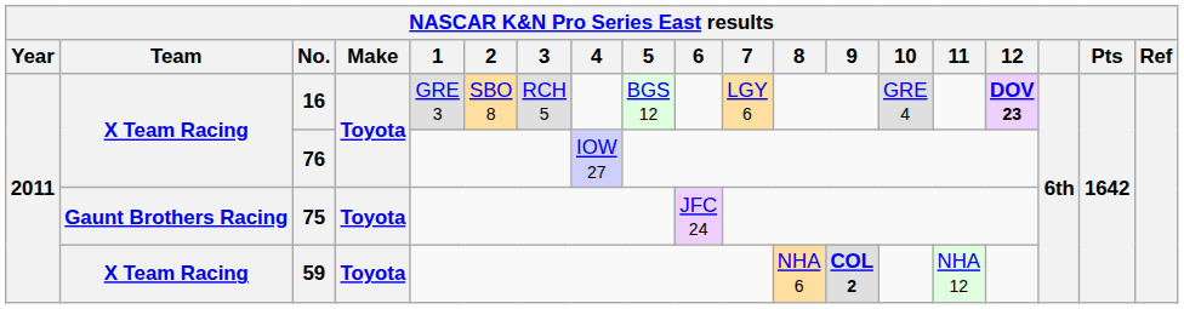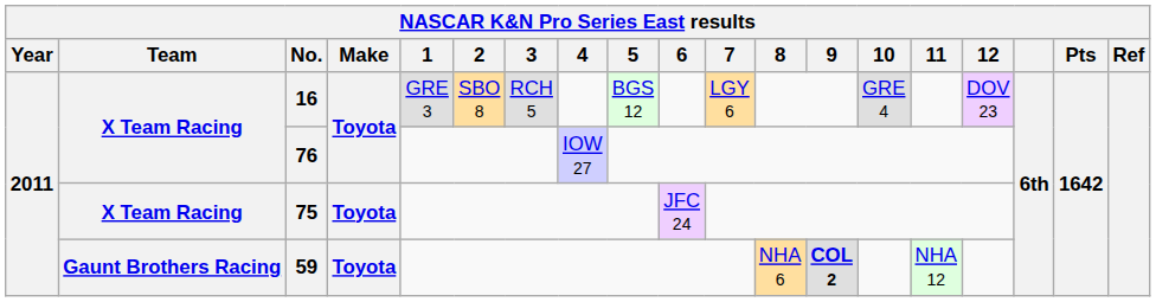 <table class="wikitable" style="text-align:center; font-size:75%">
 <tr>
 <th colspan=45><a href='#'>NASCAR K&N Pro Series East</a> results</th>
 </tr>
 <tr>
 <th>Year</th>
 <th>Team</th>
 <th>No.</th>
 <th>Make</th>
 <th>1</th>
 <th>2</th>
 <th>3</th>
 <th>4</th>
 <th>5</th>
 <th>6</th>
 <th>7</th>
 <th>8</th>
 <th>9</th>
 <th>10</th>
 <th>11</th>
 <th>12</th>
 <th></th>
 <th>Pts</th>
 <th>Ref</th>
 </tr>
 <tr>
 <th rowspan=5>2011</th>
 <th rowspan=2><a href='#'>X Team Racing</a></th>
 <th>16</th>
 <th rowspan=2><a href='#'>Toyota</a></th>
 <td style="background:#DFDFDF;"><a href='#'>GRE</a><br><small>3</small></td>
 <td style="background:#FFDF9F;"><a href='#'>SBO</a><br><small>8</small></td>
 <td style="background:#DFDFDF;"><a href='#'>RCH</a><br><small>5</small></td>
 <td></td>
 <td style="background:#DFFFDF;"><a href='#'>BGS</a><br><small>12</small></td>
 <td></td>
 <td style="background:#FFDF9F;"><a href='#'>LGY</a><br><small>6</small></td>
 <td colspan=2></td>
 <td style="background:#DFDFDF;"><a href='#'>GRE</a><br><small>4</small></td>
 <td></td>
-<td style="background:#EFCFFF;"><strong><a href='#'>DOV</a><br><small>23</small></strong></td>
+<td style="background:#EFCFFF;"><a href='#'>DOV</a><br><small>23</small></td>
 <th rowspan=4>6th</th>
 <th rowspan=4>1642</th>
 <th rowspan=4></th>
 </tr>
 <tr>
 <th>76</th>
 <td colspan=3></td>
 <td style="background:#CFCFFF;"><a href='#'>IOW</a><br><small>27</small></td>
 <td colspan=8></td>
 </tr>
 <tr>
-<th><a href='#'>Gaunt Brothers Racing</a></th>
+<th><a href='#'>X Team Racing</a></th>
 <th>75</th>
 <th><a href='#'>Toyota</a></th>
 <td colspan=5></td>
 <td style="background:#EFCFFF;"><a href='#'>JFC</a><br><small>24</small></td>
 <td colspan=6></td>
 </tr>
 <tr>
-<th><a href='#'>X Team Racing</a></th>
+<th><a href='#'>Gaunt Brothers Racing</a></th>
 <th>59</th>
 <th><a href='#'>Toyota</a></th>
 <td colspan=7></td>
 <td style="background:#FFDF9F;"><a href='#'>NHA</a><br><small>6</small></td>
 <td style="background:#DFDFDF;"><strong><a href='#'>COL</a><br><small>2</small></strong></td>
 <td></td>
 <td style="background:#DFFFDF;"><a href='#'>NHA</a><br><small>12</small></td>
 <td></td>
 </tr>
 </table>
